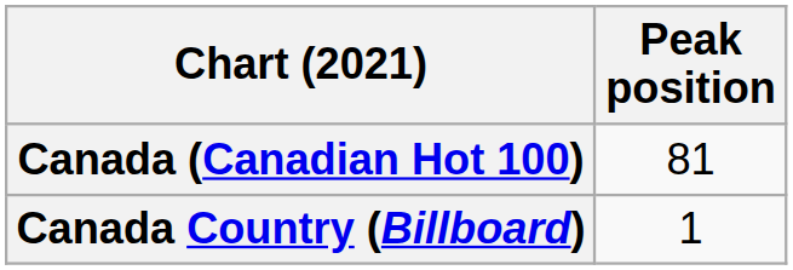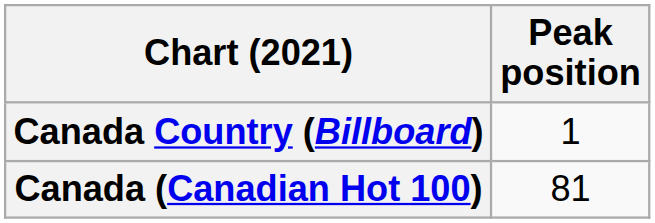 <table class="wikitable sortable plainrowheaders" style="text-align:center;">
 <tr>
 <th>Chart (2021)</th>
 <th>Peak <br> position</th>
 </tr>
 <tr>
+<th scope="row">Canada <a href='#'>Country</a> (<a href='#'><em>Billboard</em></a>)</th>
+<td>1</td>
+</tr>
+<tr>
 <th scope="row">Canada (<a href='#'>Canadian Hot 100</a>)</th>
 <td>81</td>
 </tr>
-<tr>
-<th scope="row">Canada <a href='#'>Country</a> (<a href='#'><em>Billboard</em></a>)</th>
-<td>1</td>
-</tr>
 </table>
